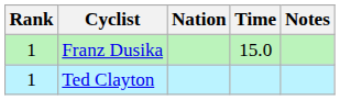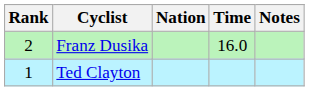 <table class="wikitable sortable" style="text-align:center">
 <tr>
 <th>Rank</th>
 <th>Cyclist</th>
 <th>Nation</th>
 <th>Time</th>
 <th>Notes</th>
 </tr>
 <tr style="background:#bbf3bb;">
-<td>1</td>
+<td>2</td>
 <td align=left><a href='#'>Franz Dusika</a></td>
 <td align=left></td>
-<td>15.0</td>
+<td>16.0</td>
 <td></td>
 </tr>
 <tr bgcolor=bbf3ff>
 <td>1</td>
 <td align=left><a href='#'>Ted Clayton</a></td>
 <td align=left></td>
 <td></td>
 <td></td>
 </tr>
 </table>
